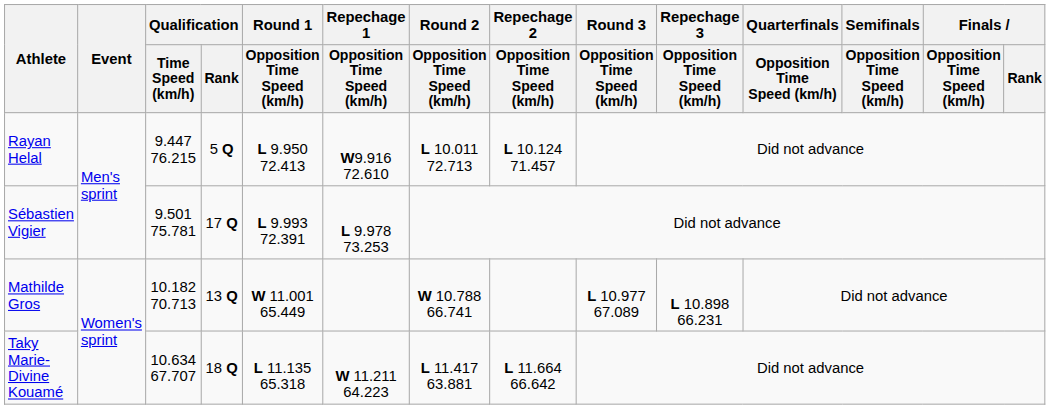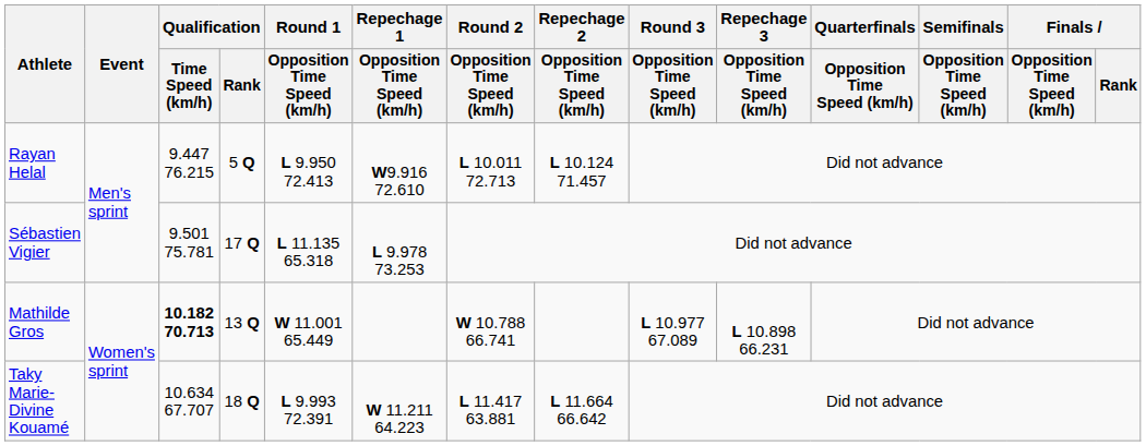 <table class=wikitable style=font-size:90%;text-align:center>
 <tr>
 <th rowspan=2>Athlete</th>
 <th rowspan=2>Event</th>
 <th colspan=2>Qualification</th>
 <th>Round 1</th>
 <th>Repechage 1</th>
 <th>Round 2</th>
 <th>Repechage 2</th>
 <th>Round 3</th>
 <th>Repechage 3</th>
 <th>Quarterfinals</th>
 <th>Semifinals</th>
 <th colspan=2>Finals / </th>
 </tr>
 <tr style=font-size:95%>
 <th>Time<br>Speed (km/h)</th>
 <th>Rank</th>
 <th>Opposition<br>Time<br>Speed (km/h)</th>
 <th>Opposition<br>Time<br>Speed (km/h)</th>
 <th>Opposition<br>Time<br>Speed (km/h)</th>
 <th>Opposition<br>Time<br>Speed (km/h)</th>
 <th>Opposition<br>Time<br>Speed (km/h)</th>
 <th>Opposition<br>Time<br>Speed (km/h)</th>
 <th>Opposition<br>Time<br>Speed (km/h)</th>
 <th>Opposition<br>Time<br>Speed (km/h)</th>
 <th>Opposition<br>Time<br>Speed (km/h)</th>
 <th>Rank</th>
 </tr>
 <tr>
 <td align=left><a href='#'>Rayan Helal</a></td>
 <td align=left rowspan=2><a href='#'>Men's sprint</a></td>
 <td>9.447<br>76.215</td>
 <td>5 <strong>Q</strong></td>
 <td><br><strong>L</strong> 9.950<br>72.413</td>
 <td><br> <br> <strong>W</strong>9.916<br>72.610</td>
 <td><br> <strong>L</strong> 10.011<br>72.713</td>
 <td><br> <strong>L</strong> 10.124<br>71.457</td>
 <td colspan=6>Did not advance</td>
 </tr>
 <tr>
 <td align=left><a href='#'>Sébastien Vigier</a></td>
 <td>9.501<br>75.781</td>
 <td>17 <strong>Q</strong></td>
-<td><br> <strong>L</strong> 9.993<br>72.391</td>
+<td><br><strong>L</strong> 11.135<br>65.318</td>
 <td><br> <br> <strong>L</strong> 9.978<br>73.253</td>
 <td colspan=8>Did not advance</td>
 </tr>
 <tr>
 <td align=left><a href='#'>Mathilde Gros</a></td>
 <td align=left rowspan=2><a href='#'>Women's sprint</a></td>
-<td>10.182<br>70.713</td>
+<td><strong>10.182<br>70.713</strong></td>
 <td>13 <strong>Q</strong></td>
 <td><br><strong>W</strong> 11.001<br>65.449</td>
 <td></td>
 <td><br><strong>W</strong> 10.788<br>66.741</td>
 <td></td>
 <td><br><strong>L</strong> 10.977<br>67.089</td>
 <td><br><br><strong>L</strong> 10.898<br>66.231</td>
 <td colspan=4>Did not advance</td>
 </tr>
 <tr>
 <td align=left><a href='#'>Taky Marie-Divine Kouamé</a></td>
 <td>10.634<br>67.707</td>
 <td>18 <strong>Q</strong></td>
-<td><br><strong>L</strong> 11.135<br>65.318</td>
+<td><br> <strong>L</strong> 9.993<br>72.391</td>
 <td><br><br><strong>W</strong> 11.211<br>64.223</td>
 <td><br><strong>L</strong> 11.417<br>63.881</td>
 <td><br><strong>L</strong> 11.664<br>66.642</td>
 <td colspan=6>Did not advance</td>
 </tr>
 </table>
